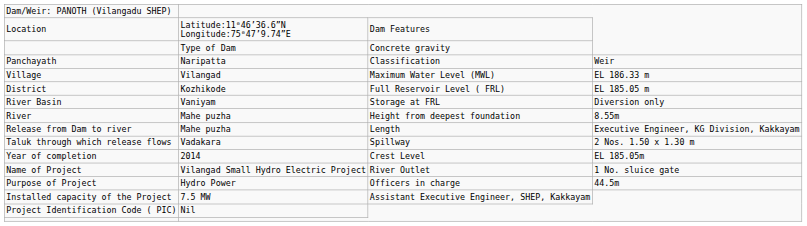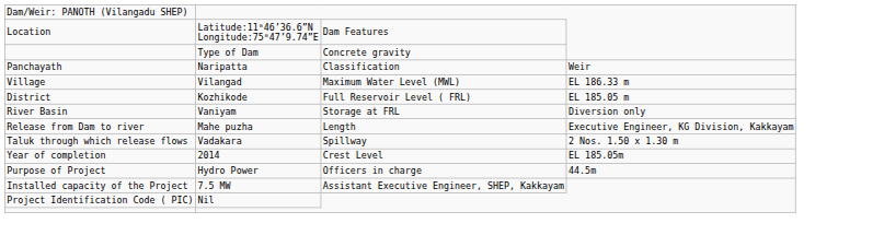 <table class="wikitable">
 <tr>
 <td>Dam/Weir: PANOTH (Vilangadu SHEP)</td>
 </tr>
 <tr>
 <td>Location</td>
 <td>Latitude:11⁰46’36.6”N<br>Longitude:75⁰47’9.74”E</td>
 <td>Dam Features</td>
 </tr>
 <tr>
 <td></td>
 <td>Type of Dam</td>
 <td>Concrete gravity</td>
 </tr>
 <tr>
 <td>Panchayath</td>
 <td>Naripatta</td>
 <td>Classification</td>
 <td>Weir</td>
 </tr>
 <tr>
 <td>Village</td>
 <td>Vilangad</td>
 <td>Maximum Water Level (MWL)</td>
 <td>EL 186.33 m</td>
 </tr>
 <tr>
 <td>District</td>
 <td>Kozhikode</td>
 <td>Full Reservoir Level ( FRL)</td>
 <td>EL 185.05 m</td>
 </tr>
 <tr>
 <td>River Basin</td>
 <td>Vaniyam</td>
 <td>Storage at FRL</td>
 <td>Diversion only</td>
 </tr>
 <tr>
-<td>River</td>
-<td>Mahe puzha</td>
-<td>Height from deepest foundation</td>
-<td>8.55m</td>
-</tr>
-<tr>
 <td>Release from Dam to river</td>
 <td>Mahe puzha</td>
 <td>Length</td>
 <td>Executive Engineer, KG Division, Kakkayam</td>
 </tr>
 <tr>
 <td>Taluk through which release flows</td>
 <td>Vadakara</td>
 <td>Spillway</td>
 <td>2 Nos. 1.50 x 1.30 m</td>
 </tr>
 <tr>
 <td>Year of completion</td>
 <td>2014</td>
 <td>Crest Level</td>
 <td>EL 185.05m</td>
-</tr>
-<tr>
-<td>Name of Project</td>
-<td>Vilangad Small Hydro Electric Project</td>
-<td>River Outlet</td>
-<td>1 No. sluice gate</td>
 </tr>
 <tr>
 <td>Purpose of Project</td>
 <td>Hydro Power</td>
 <td>Officers in charge</td>
 <td>44.5m</td>
 </tr>
 <tr>
 <td>Installed capacity of the Project</td>
 <td>7.5 MW</td>
 <td>Assistant Executive Engineer, SHEP, Kakkayam</td>
 </tr>
 <tr>
 <td>Project Identification Code ( PIC)</td>
 <td>Nil</td>
 </tr>
 <tr>
 <td></td>
 </tr>
 </table>
